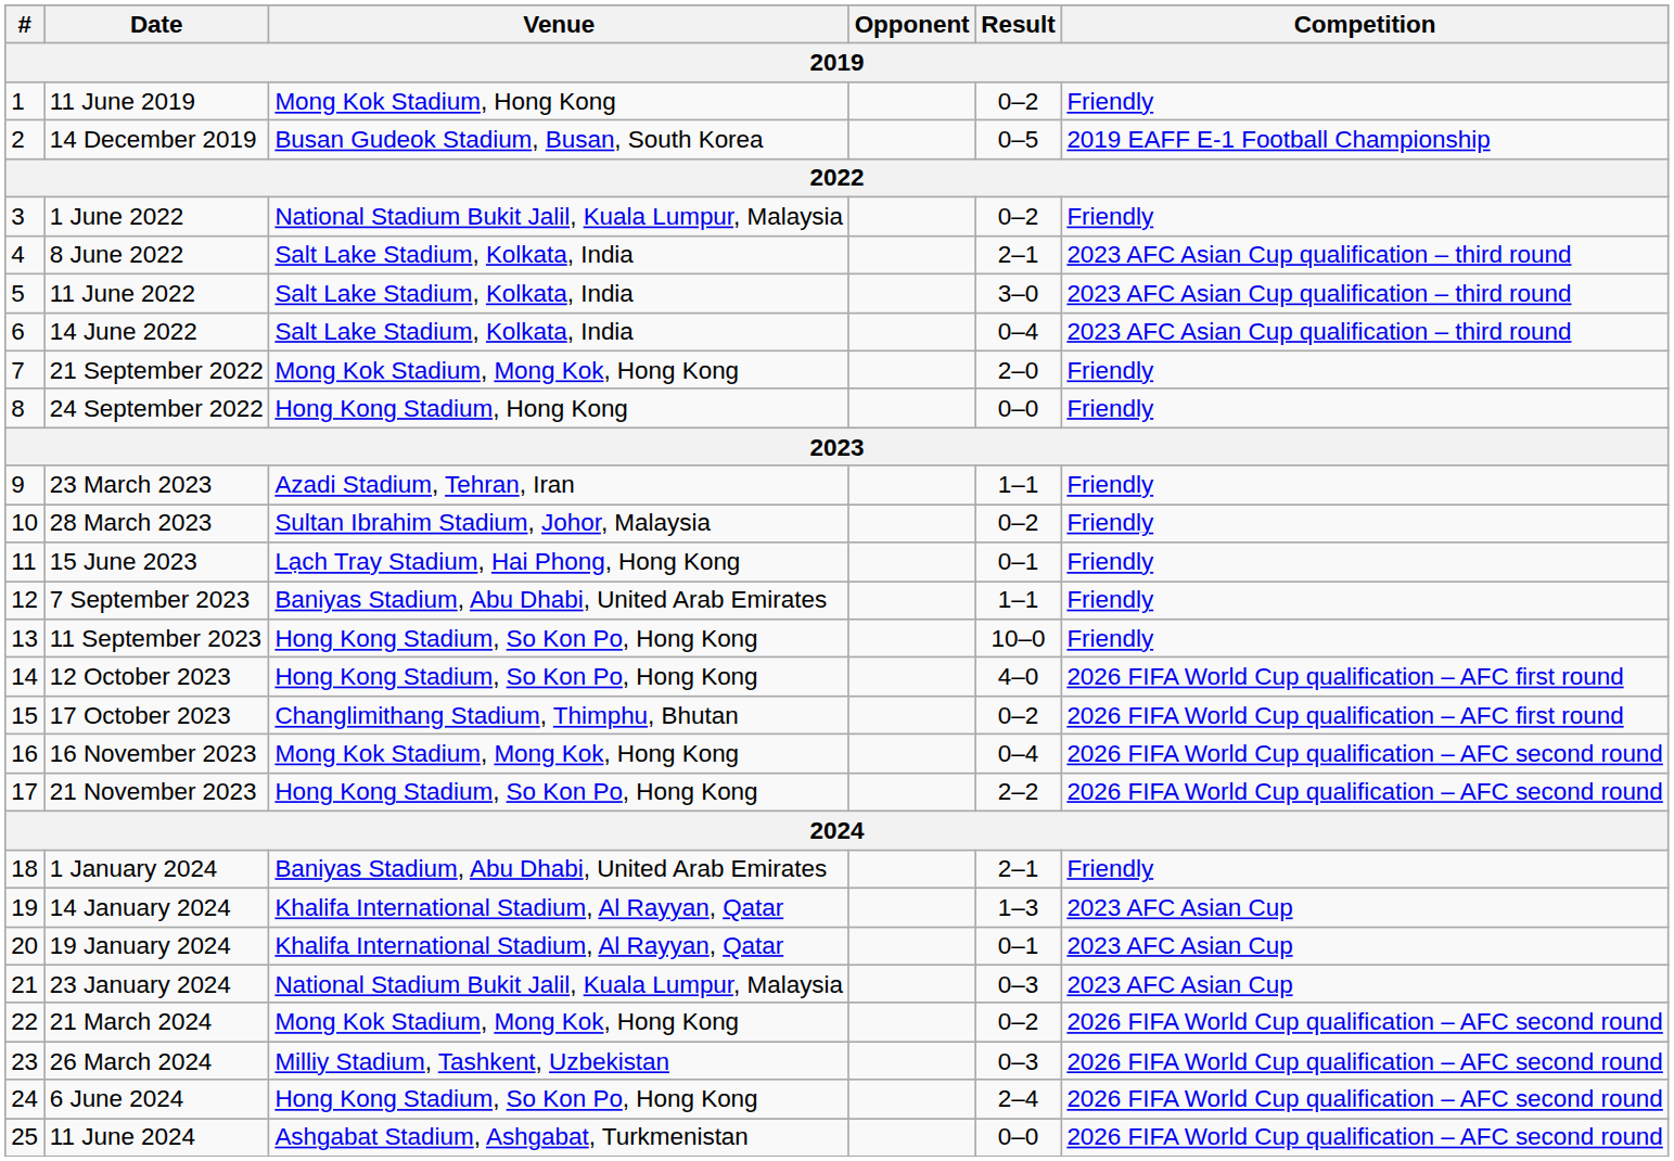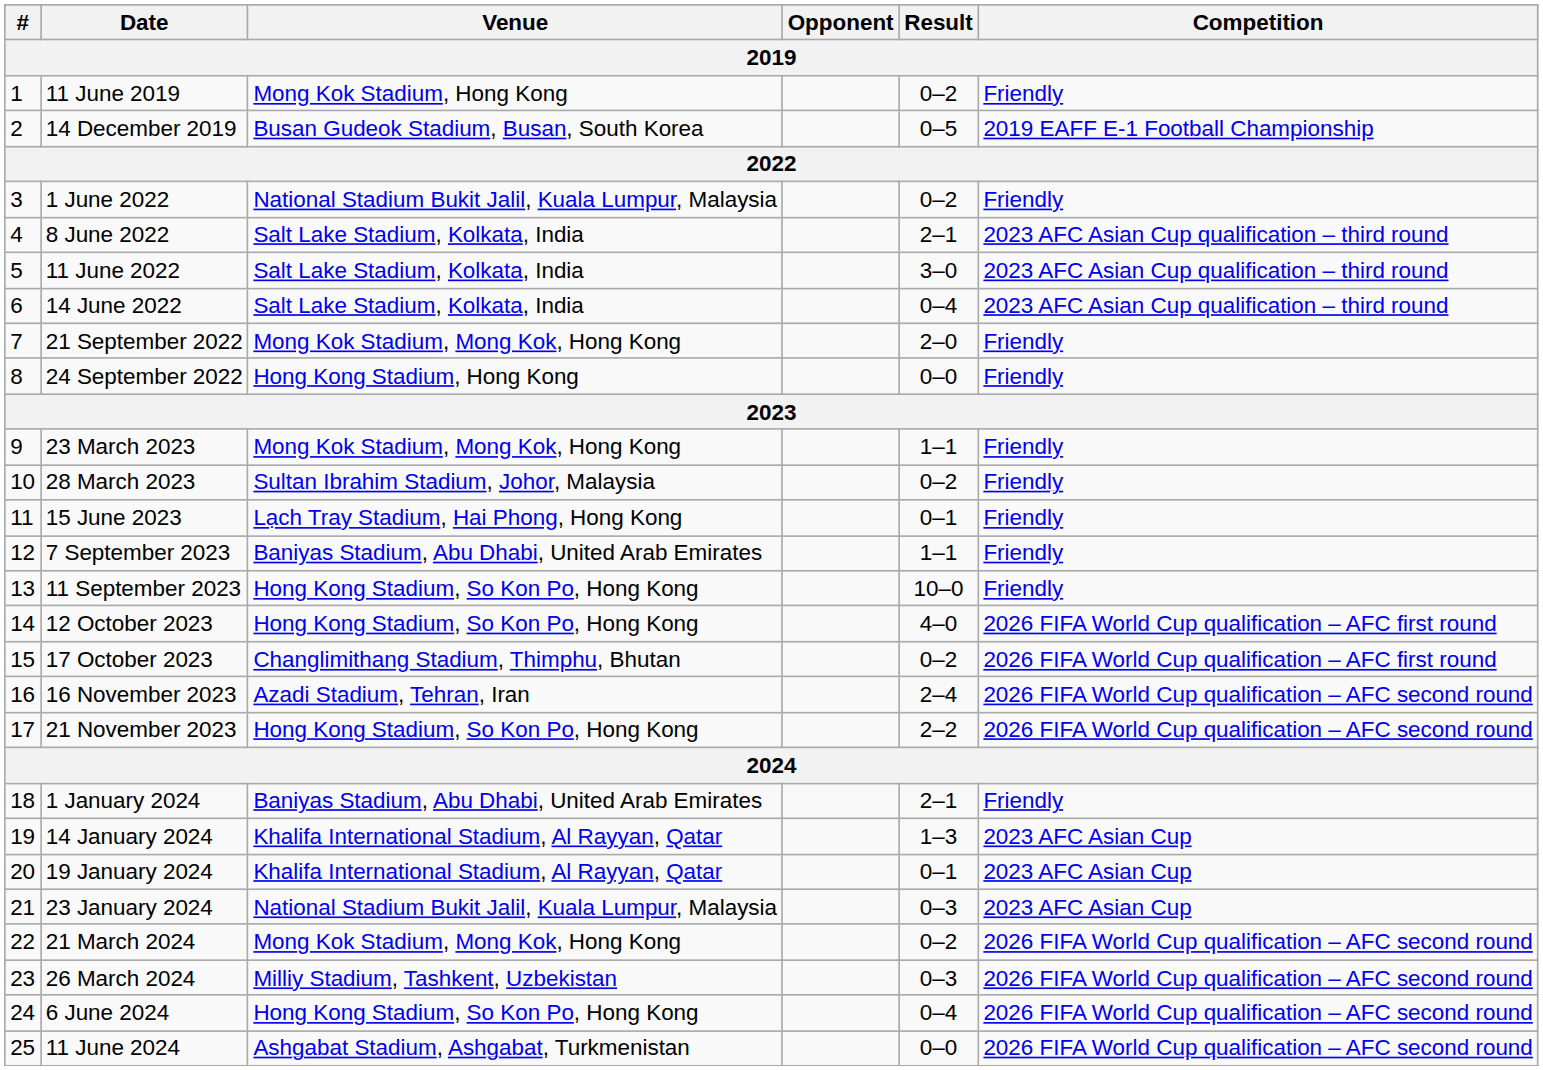 <table class="wikitable collapsible collapsed" style="font-size:85%; text-align: left;">
 <tr bgcolor="#CCCCCC" align="center">
 <th>#</th>
 <th>Date</th>
 <th>Venue</th>
 <th>Opponent</th>
 <th>Result</th>
 <th>Competition</th>
 </tr>
 <tr>
 <th colspan="6">2019</th>
 </tr>
 <tr>
 <td>1</td>
 <td>11 June 2019</td>
 <td><a href='#'>Mong Kok Stadium</a>, Hong Kong</td>
 <td></td>
 <td align=center>0–2</td>
 <td><a href='#'>Friendly</a></td>
 </tr>
 <tr>
 <td>2</td>
 <td>14 December 2019</td>
 <td><a href='#'>Busan Gudeok Stadium</a>, <a href='#'>Busan</a>, South Korea</td>
 <td></td>
 <td align=center>0–5</td>
 <td><a href='#'>2019 EAFF E-1 Football Championship</a></td>
 </tr>
 <tr>
 <th colspan="6">2022</th>
 </tr>
 <tr>
 <td>3</td>
 <td>1 June 2022</td>
 <td><a href='#'>National Stadium Bukit Jalil</a>, <a href='#'>Kuala Lumpur</a>, Malaysia</td>
 <td></td>
 <td align=center>0–2</td>
 <td><a href='#'>Friendly</a></td>
 </tr>
 <tr>
 <td>4</td>
 <td>8 June 2022</td>
 <td><a href='#'>Salt Lake Stadium</a>, <a href='#'>Kolkata</a>, India</td>
 <td></td>
 <td align=center>2–1</td>
 <td><a href='#'>2023 AFC Asian Cup qualification – third round</a></td>
 </tr>
 <tr>
 <td>5</td>
 <td>11 June 2022</td>
 <td><a href='#'>Salt Lake Stadium</a>, <a href='#'>Kolkata</a>, India</td>
 <td></td>
 <td align=center>3–0</td>
 <td><a href='#'>2023 AFC Asian Cup qualification – third round</a></td>
 </tr>
 <tr>
 <td>6</td>
 <td>14 June 2022</td>
 <td><a href='#'>Salt Lake Stadium</a>, <a href='#'>Kolkata</a>, India</td>
 <td></td>
 <td align=center>0–4</td>
 <td><a href='#'>2023 AFC Asian Cup qualification – third round</a></td>
 </tr>
 <tr>
 <td>7</td>
 <td>21 September 2022</td>
 <td><a href='#'>Mong Kok Stadium</a>, <a href='#'>Mong Kok</a>, Hong Kong</td>
 <td></td>
 <td align="center">2–0</td>
 <td><a href='#'>Friendly</a></td>
 </tr>
 <tr>
 <td>8</td>
 <td>24 September 2022</td>
 <td><a href='#'>Hong Kong Stadium</a>, Hong Kong</td>
 <td></td>
 <td align="center">0–0</td>
 <td><a href='#'>Friendly</a></td>
 </tr>
 <tr>
 <th colspan="6">2023</th>
 </tr>
 <tr>
 <td>9</td>
 <td>23 March 2023</td>
-<td><a href='#'>Azadi Stadium</a>, <a href='#'>Tehran</a>, Iran</td>
+<td><a href='#'>Mong Kok Stadium</a>, <a href='#'>Mong Kok</a>, Hong Kong</td>
 <td></td>
 <td align=center>1–1</td>
 <td><a href='#'>Friendly</a></td>
 </tr>
 <tr>
 <td>10</td>
 <td>28 March 2023</td>
 <td><a href='#'>Sultan Ibrahim Stadium</a>, <a href='#'>Johor</a>, Malaysia</td>
 <td></td>
 <td align=center>0–2</td>
 <td><a href='#'>Friendly</a></td>
 </tr>
 <tr>
 <td>11</td>
 <td>15 June 2023</td>
 <td><a href='#'>Lạch Tray Stadium</a>, <a href='#'>Hai Phong</a>, Hong Kong</td>
 <td></td>
 <td align=center>0–1</td>
 <td><a href='#'>Friendly</a></td>
 </tr>
 <tr>
 <td>12</td>
 <td>7 September 2023</td>
 <td><a href='#'>Baniyas Stadium</a>, <a href='#'>Abu Dhabi</a>, United Arab Emirates</td>
 <td></td>
 <td align=center>1–1</td>
 <td><a href='#'>Friendly</a></td>
 </tr>
 <tr>
 <td>13</td>
 <td>11 September 2023</td>
 <td><a href='#'>Hong Kong Stadium</a>, <a href='#'>So Kon Po</a>, Hong Kong</td>
 <td></td>
 <td align=center>10–0</td>
 <td><a href='#'>Friendly</a></td>
 </tr>
 <tr>
 <td>14</td>
 <td>12 October 2023</td>
 <td><a href='#'>Hong Kong Stadium</a>, <a href='#'>So Kon Po</a>, Hong Kong</td>
 <td></td>
 <td align=center>4–0</td>
 <td><a href='#'>2026 FIFA World Cup qualification – AFC first round</a></td>
 </tr>
 <tr>
 <td>15</td>
 <td>17 October 2023</td>
 <td><a href='#'>Changlimithang Stadium</a>, <a href='#'>Thimphu</a>, Bhutan</td>
 <td></td>
 <td align=center>0–2</td>
 <td><a href='#'>2026 FIFA World Cup qualification – AFC first round</a></td>
 </tr>
 <tr>
 <td>16</td>
 <td>16 November 2023</td>
-<td><a href='#'>Mong Kok Stadium</a>, <a href='#'>Mong Kok</a>, Hong Kong</td>
+<td><a href='#'>Azadi Stadium</a>, <a href='#'>Tehran</a>, Iran</td>
 <td></td>
-<td align=center>0–4</td>
+<td align=center>2–4</td>
 <td><a href='#'>2026 FIFA World Cup qualification – AFC second round</a></td>
 </tr>
 <tr>
 <td>17</td>
 <td>21 November 2023</td>
 <td><a href='#'>Hong Kong Stadium</a>, <a href='#'>So Kon Po</a>, Hong Kong</td>
 <td></td>
 <td align=center>2–2</td>
 <td><a href='#'>2026 FIFA World Cup qualification – AFC second round</a></td>
 </tr>
 <tr>
 <th colspan="6">2024</th>
 </tr>
 <tr>
 <td>18</td>
 <td>1 January 2024</td>
 <td><a href='#'>Baniyas Stadium</a>, <a href='#'>Abu Dhabi</a>, United Arab Emirates</td>
 <td></td>
 <td align=center>2–1</td>
 <td><a href='#'>Friendly</a></td>
 </tr>
 <tr>
 <td>19</td>
 <td>14 January 2024</td>
 <td><a href='#'>Khalifa International Stadium</a>, <a href='#'>Al Rayyan</a>, <a href='#'>Qatar</a></td>
 <td></td>
 <td align="center">1–3</td>
 <td><a href='#'>2023 AFC Asian Cup</a></td>
 </tr>
 <tr>
 <td>20</td>
 <td>19 January 2024</td>
 <td><a href='#'>Khalifa International Stadium</a>, <a href='#'>Al Rayyan</a>, <a href='#'>Qatar</a></td>
 <td></td>
 <td align="center">0–1</td>
 <td><a href='#'>2023 AFC Asian Cup</a></td>
 </tr>
 <tr>
 <td>21</td>
 <td>23 January 2024</td>
 <td><a href='#'>National Stadium Bukit Jalil</a>, <a href='#'>Kuala Lumpur</a>, Malaysia</td>
 <td></td>
 <td align="center">0–3</td>
 <td><a href='#'>2023 AFC Asian Cup</a></td>
 </tr>
 <tr>
 <td>22</td>
 <td>21 March 2024</td>
 <td><a href='#'>Mong Kok Stadium</a>, <a href='#'>Mong Kok</a>, Hong Kong</td>
 <td></td>
 <td align=center>0–2</td>
 <td><a href='#'>2026 FIFA World Cup qualification – AFC second round</a></td>
 </tr>
 <tr>
 <td>23</td>
 <td>26 March 2024</td>
 <td><a href='#'>Milliy Stadium</a>, <a href='#'>Tashkent</a>, <a href='#'>Uzbekistan</a></td>
 <td></td>
 <td align=center>0–3</td>
 <td><a href='#'>2026 FIFA World Cup qualification – AFC second round</a></td>
 </tr>
 <tr>
 <td>24</td>
 <td>6 June 2024</td>
 <td><a href='#'>Hong Kong Stadium</a>, <a href='#'>So Kon Po</a>, Hong Kong</td>
 <td></td>
-<td align=center>2–4</td>
+<td align=center>0–4</td>
 <td><a href='#'>2026 FIFA World Cup qualification – AFC second round</a></td>
 </tr>
 <tr>
 <td>25</td>
 <td>11 June 2024</td>
 <td><a href='#'>Ashgabat Stadium</a>, <a href='#'>Ashgabat</a>, Turkmenistan</td>
 <td></td>
 <td align=center>0–0</td>
 <td><a href='#'>2026 FIFA World Cup qualification – AFC second round</a></td>
 </tr>
 </table>
